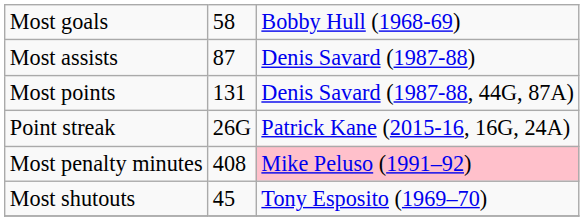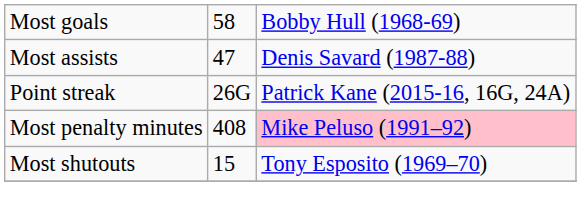 <table class="wikitable">
 <tr>
 <td>Most goals</td>
 <td>58</td>
 <td><a href='#'>Bobby Hull</a> (<a href='#'>1968-69</a>)</td>
 </tr>
 <tr>
 <td>Most assists</td>
-<td>87</td>
+<td>47</td>
 <td><a href='#'>Denis Savard</a> (<a href='#'>1987-88</a>)</td>
-</tr>
-<tr>
-<td>Most points</td>
-<td>131</td>
-<td><a href='#'>Denis Savard</a> (<a href='#'>1987-88</a>, 44G, 87A)</td>
 </tr>
 <tr>
 <td>Point streak</td>
 <td>26G</td>
 <td><a href='#'>Patrick Kane</a> (<a href='#'>2015-16</a>, 16G, 24A)</td>
 </tr>
 <tr>
 <td>Most penalty minutes</td>
 <td>408</td>
 <td style="background: pink;"><a href='#'>Mike Peluso</a> (<a href='#'>1991–92</a>)</td>
 </tr>
 <tr>
 <td>Most shutouts</td>
-<td>45</td>
+<td>15</td>
 <td><a href='#'>Tony Esposito</a> (<a href='#'>1969–70</a>)</td>
 </tr>
 <tr>
 </tr>
 </table>
